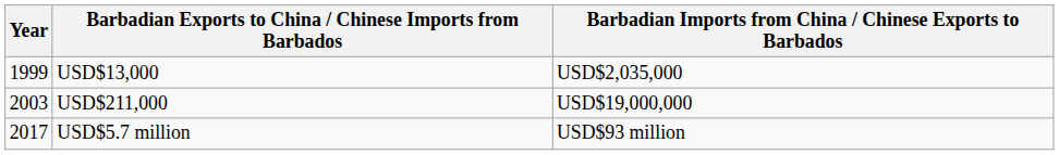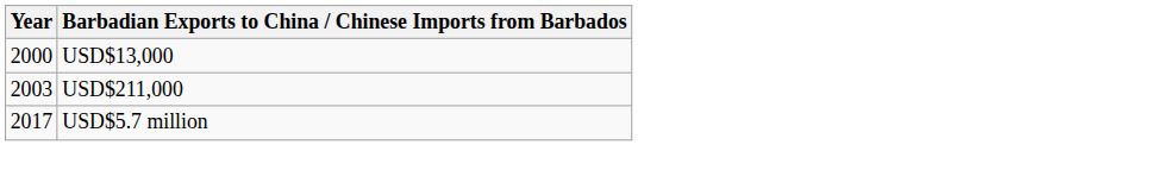 <table class="wikitable">
 <tr>
 <th>Year</th>
 <th>Barbadian Exports to China / Chinese Imports from Barbados</th>
-<th>Barbadian Imports from China / Chinese Exports to Barbados</th>
 </tr>
 <tr>
-<td>1999</td>
+<td>2000</td>
 <td>USD$13,000</td>
-<td>USD$2,035,000</td>
 </tr>
 <tr>
 <td>2003</td>
 <td>USD$211,000</td>
-<td>USD$19,000,000</td>
 </tr>
 <tr>
 <td>2017</td>
 <td>USD$5.7 million</td>
-<td>USD$93 million</td>
 </tr>
 </table>
